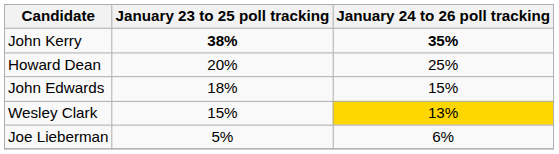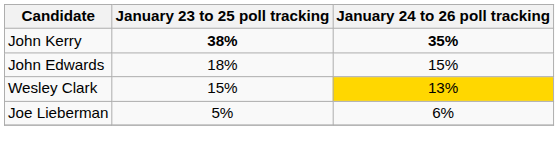 <table class ="wikitable">
 <tr>
 <th>Candidate</th>
 <th>January 23 to 25 poll tracking</th>
 <th>January 24 to 26 poll tracking</th>
 </tr>
 <tr>
 <td>John Kerry</td>
 <td align=center><strong>38%</strong></td>
 <td align=center><strong>35%</strong></td>
-</tr>
-<tr>
-<td>Howard Dean</td>
-<td align=center>20%</td>
-<td align=center>25%</td>
 </tr>
 <tr>
 <td>John Edwards</td>
 <td align=center>18%</td>
 <td align=center>15%</td>
 </tr>
 <tr>
 <td>Wesley Clark</td>
 <td align=center>15%</td>
 <td align=center style="background: gold;">13%</td>
 </tr>
 <tr>
 <td>Joe Lieberman</td>
 <td align=center>5%</td>
 <td align=center>6%</td>
 </tr>
 <tr>
 </tr>
 </table>
